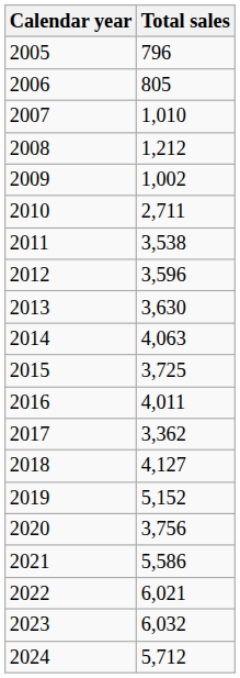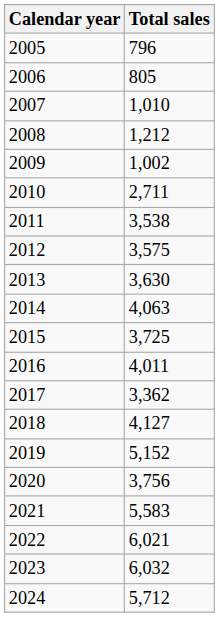 <table class="wikitable sortable">
 <tr>
 <th>Calendar year</th>
 <th>Total sales</th>
 </tr>
 <tr>
 <td>2005</td>
 <td>796</td>
 </tr>
 <tr>
 <td>2006</td>
 <td>805</td>
 </tr>
 <tr>
 <td>2007</td>
 <td>1,010</td>
 </tr>
 <tr>
 <td>2008</td>
 <td>1,212</td>
 </tr>
 <tr>
 <td>2009</td>
 <td>1,002</td>
 </tr>
 <tr>
 <td>2010</td>
 <td>2,711</td>
 </tr>
 <tr>
 <td>2011</td>
 <td>3,538</td>
 </tr>
 <tr>
 <td>2012</td>
-<td>3,596</td>
+<td>3,575</td>
 </tr>
 <tr>
 <td>2013</td>
 <td>3,630</td>
 </tr>
 <tr>
 <td>2014</td>
 <td>4,063</td>
 </tr>
 <tr>
 <td>2015</td>
 <td>3,725</td>
 </tr>
 <tr>
 <td>2016</td>
 <td>4,011</td>
 </tr>
 <tr>
 <td>2017</td>
 <td>3,362</td>
 </tr>
 <tr>
 <td>2018</td>
 <td>4,127</td>
 </tr>
 <tr>
 <td>2019</td>
 <td>5,152</td>
 </tr>
 <tr>
 <td>2020</td>
 <td>3,756</td>
 </tr>
 <tr>
 <td>2021</td>
-<td>5,586</td>
+<td>5,583</td>
 </tr>
 <tr>
 <td>2022</td>
 <td>6,021</td>
 </tr>
 <tr>
 <td>2023</td>
 <td>6,032</td>
 </tr>
 <tr>
 <td>2024</td>
 <td>5,712</td>
 </tr>
 </table>
